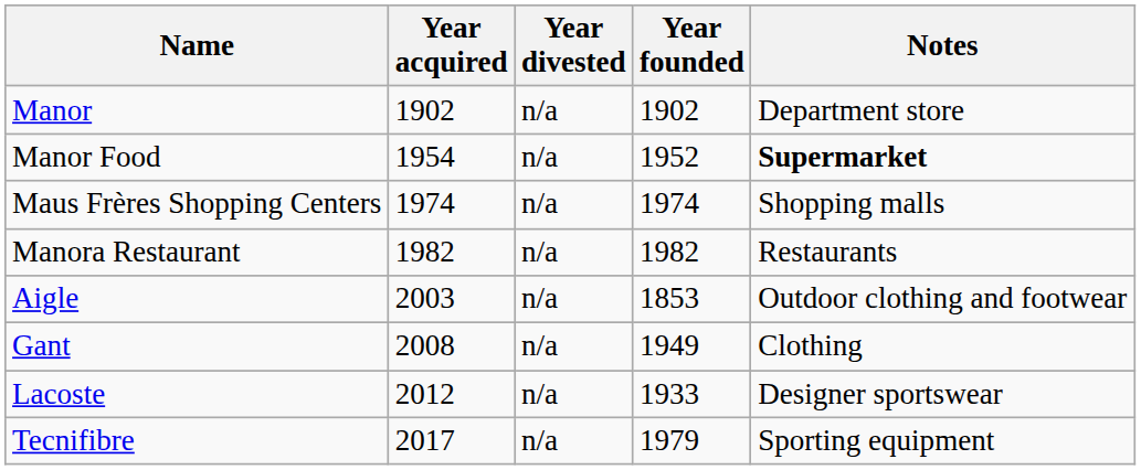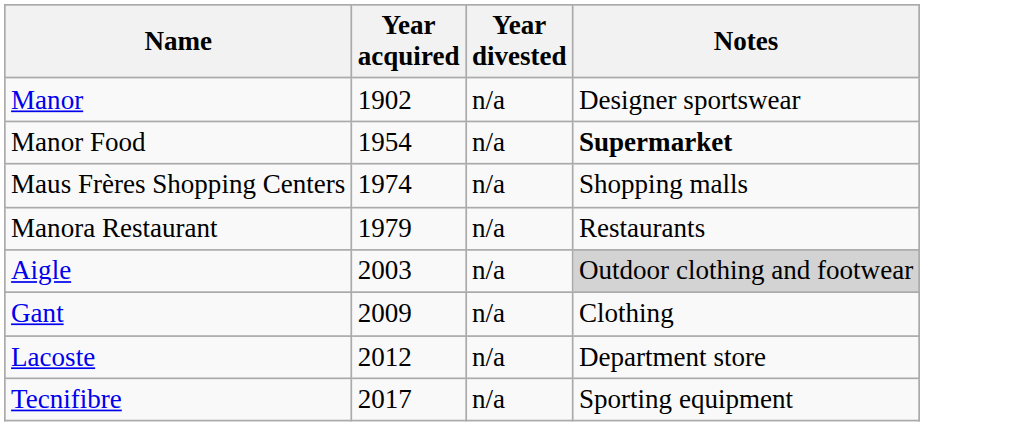 <table class="wikitable sortable">
 <tr>
 <th>Name</th>
 <th>Year<br>acquired</th>
 <th>Year<br>divested</th>
-<th>Year<br>founded</th>
 <th class="unsortable">Notes</th>
 </tr>
 <tr>
 <td><a href='#'>Manor</a></td>
 <td>1902</td>
 <td>n/a</td>
-<td>1902</td>
-<td>Department store</td>
+<td>Designer sportswear</td>
 </tr>
 <tr>
 <td>Manor Food</td>
 <td>1954</td>
 <td>n/a</td>
-<td>1952</td>
 <td><strong>Supermarket</strong></td>
 </tr>
 <tr>
 <td>Maus Frères Shopping Centers</td>
 <td>1974</td>
 <td>n/a</td>
-<td>1974</td>
 <td>Shopping malls</td>
 </tr>
 <tr>
 <td>Manora Restaurant</td>
-<td>1982</td>
+<td>1979</td>
 <td>n/a</td>
-<td>1982</td>
 <td>Restaurants</td>
 </tr>
 <tr>
 <td><a href='#'>Aigle</a></td>
 <td>2003</td>
 <td>n/a</td>
-<td>1853</td>
-<td>Outdoor clothing and footwear</td>
+<td style="background: lightgrey;">Outdoor clothing and footwear</td>
 </tr>
 <tr>
 <td><a href='#'>Gant</a></td>
-<td>2008</td>
+<td>2009</td>
 <td>n/a</td>
-<td>1949</td>
 <td>Clothing</td>
 </tr>
 <tr>
 <td><a href='#'>Lacoste</a></td>
 <td>2012</td>
 <td>n/a</td>
-<td>1933</td>
-<td>Designer sportswear</td>
+<td>Department store</td>
 </tr>
 <tr>
 <td><a href='#'>Tecnifibre</a></td>
 <td>2017</td>
 <td>n/a</td>
-<td>1979</td>
 <td>Sporting equipment</td>
 </tr>
 </table>
